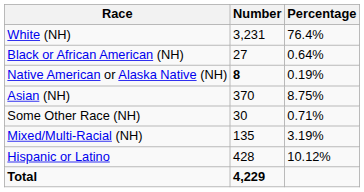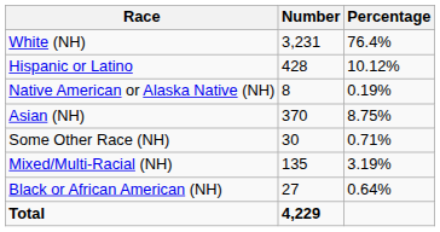 <table class="wikitable">
 <tr>
 <th>Race</th>
 <th>Number</th>
 <th>Percentage</th>
 </tr>
 <tr>
 <td><a href='#'>White</a> (NH)</td>
 <td>3,231</td>
 <td>76.4%</td>
 </tr>
 <tr>
-<td><a href='#'>Black or African American</a> (NH)</td>
-<td>27</td>
-<td>0.64%</td>
+<td><a href='#'>Hispanic or Latino</a></td>
+<td>428</td>
+<td>10.12%</td>
 </tr>
 <tr>
 <td><a href='#'>Native American</a> or <a href='#'>Alaska Native</a> (NH)</td>
-<td><strong>8</strong></td>
+<td>8</td>
 <td>0.19%</td>
 </tr>
 <tr>
 <td><a href='#'>Asian</a> (NH)</td>
 <td>370</td>
 <td>8.75%</td>
 </tr>
 <tr>
 <td>Some Other Race (NH)</td>
 <td>30</td>
 <td>0.71%</td>
 </tr>
 <tr>
 <td><a href='#'>Mixed/Multi-Racial</a> (NH)</td>
 <td>135</td>
 <td>3.19%</td>
 </tr>
 <tr>
-<td><a href='#'>Hispanic or Latino</a></td>
-<td>428</td>
-<td>10.12%</td>
+<td><a href='#'>Black or African American</a> (NH)</td>
+<td>27</td>
+<td>0.64%</td>
 </tr>
 <tr>
 <td><strong>Total</strong></td>
 <td><strong>4,229</strong></td>
 <td></td>
 </tr>
 </table>
